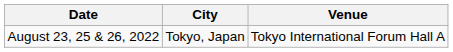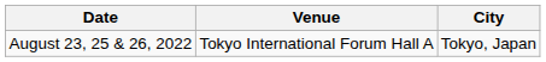 <table class="wikitable">
 <tr>
 <th>Date</th>
+<th>Venue</th>
 <th>City</th>
-<th>Venue</th>
 </tr>
 <tr>
 <td>August 23, 25 & 26, 2022</td>
+<td>Tokyo International Forum Hall A</td>
 <td>Tokyo, Japan</td>
-<td>Tokyo International Forum Hall A</td>
 </tr>
 </table>
